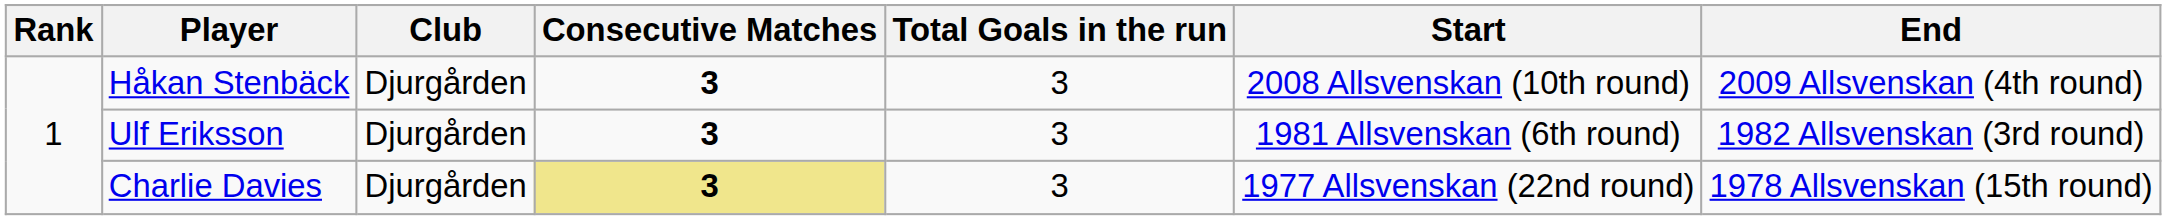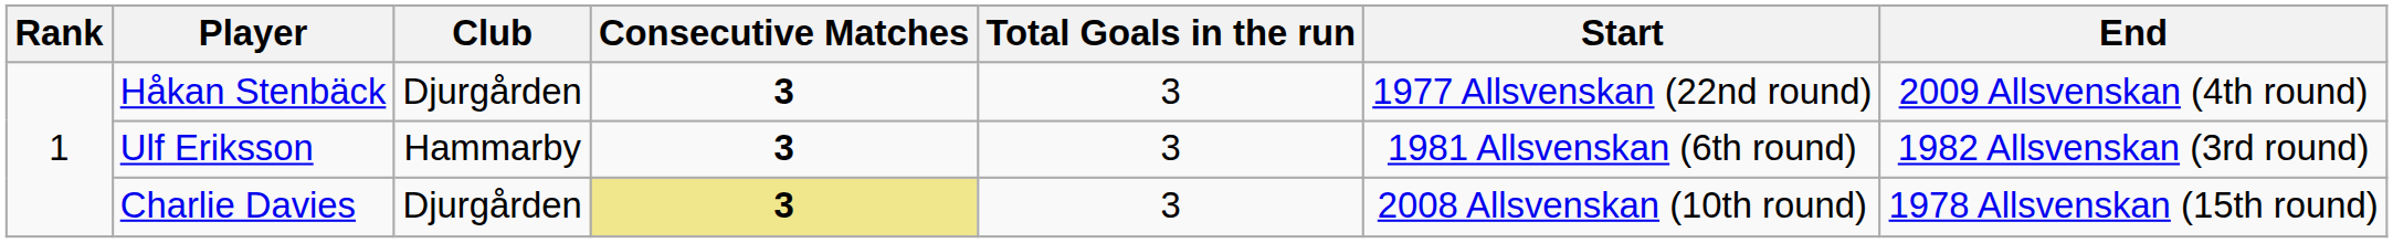 <table class="wikitable" style="text-align:center;margin-left:1em">
 <tr>
 <th>Rank</th>
 <th>Player</th>
 <th>Club</th>
 <th>Consecutive Matches</th>
 <th>Total Goals in the run</th>
 <th>Start</th>
 <th>End</th>
 </tr>
 <tr>
 <td rowspan=3 style="text-align:center;">1</td>
 <td style="text-align:left;"> <a href='#'>Håkan Stenbäck</a></td>
 <td style="text-align:center;">Djurgården</td>
 <td style="text-align:center;"><strong>3</strong></td>
 <td style="text-align:center;">3</td>
-<td style="text-align:center;"><a href='#'>2008 Allsvenskan</a> (10th round)</td>
+<td style="text-align:center;"><a href='#'>1977 Allsvenskan</a> (22nd round)</td>
 <td style="text-align:center;"><a href='#'>2009 Allsvenskan</a> (4th round)</td>
 </tr>
 <tr>
 <td style="text-align:left;"> <a href='#'>Ulf Eriksson</a></td>
-<td style="text-align:center;">Djurgården</td>
+<td style="text-align:center;">Hammarby</td>
 <td style="text-align:center;"><strong>3</strong></td>
 <td style="text-align:center;">3</td>
 <td style="text-align:center;"><a href='#'>1981 Allsvenskan</a> (6th round)</td>
 <td style="text-align:center;"><a href='#'>1982 Allsvenskan</a> (3rd round)</td>
 </tr>
 <tr>
 <td style="text-align:left;"> <a href='#'>Charlie Davies</a></td>
 <td style="text-align:center;">Djurgården</td>
 <td style="background: khaki; text-align:center;"><strong>3</strong></td>
 <td style="text-align:center;">3</td>
-<td style="text-align:center;"><a href='#'>1977 Allsvenskan</a> (22nd round)</td>
+<td style="text-align:center;"><a href='#'>2008 Allsvenskan</a> (10th round)</td>
 <td style="text-align:center;"><a href='#'>1978 Allsvenskan</a> (15th round)</td>
 </tr>
 </table>
